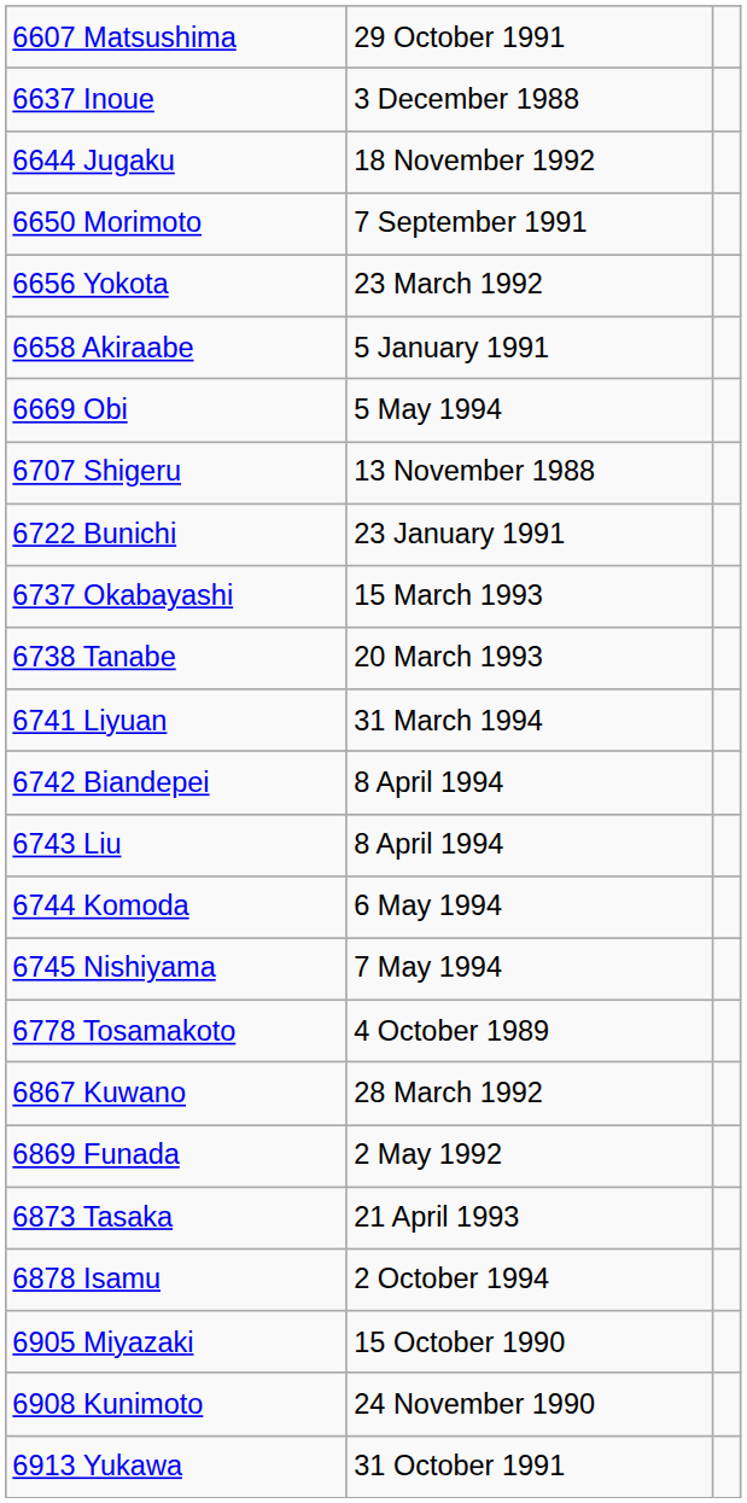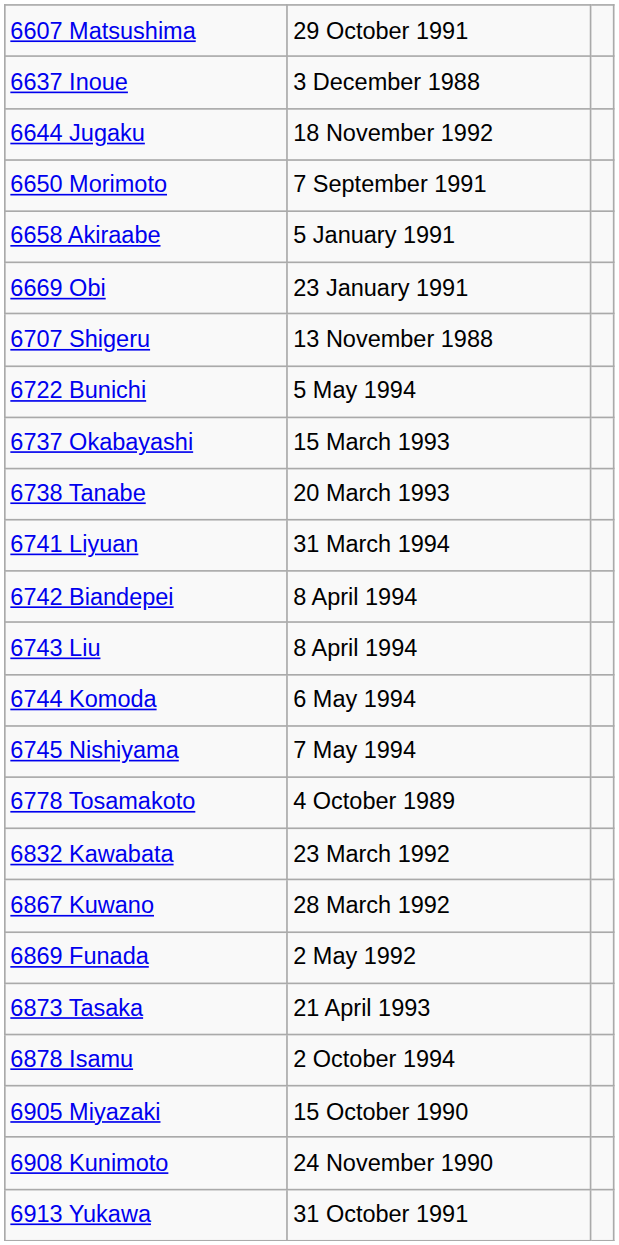 <table class="wikitable" style="font-size: 89%; float: left; width: 26em; margin-right: 1em; line-height: 1.65em">
 <tr>
 <td><a href='#'>6607 Matsushima</a></td>
 <td>29 October 1991</td>
 <td><small></small> </td>
 </tr>
 <tr>
 <td><a href='#'>6637 Inoue</a></td>
 <td>3 December 1988</td>
 <td><small></small> </td>
 </tr>
 <tr>
 <td><a href='#'>6644 Jugaku</a></td>
 <td>18 November 1992</td>
 <td><small></small> </td>
 </tr>
 <tr>
 <td><a href='#'>6650 Morimoto</a></td>
 <td>7 September 1991</td>
 <td><small></small> </td>
 </tr>
 <tr>
-<td><a href='#'>6656 Yokota</a></td>
-<td>23 March 1992</td>
-<td><small></small> </td>
-</tr>
-<tr>
 <td><a href='#'>6658 Akiraabe</a></td>
 <td>5 January 1991</td>
 <td><small></small> </td>
 </tr>
 <tr>
 <td><a href='#'>6669 Obi</a></td>
-<td>5 May 1994</td>
+<td>23 January 1991</td>
 <td><small></small> </td>
 </tr>
 <tr>
 <td><a href='#'>6707 Shigeru</a></td>
 <td>13 November 1988</td>
 <td><small></small> </td>
 </tr>
 <tr>
 <td><a href='#'>6722 Bunichi</a></td>
-<td>23 January 1991</td>
+<td>5 May 1994</td>
 <td><small></small> </td>
 </tr>
 <tr>
 <td><a href='#'>6737 Okabayashi</a></td>
 <td>15 March 1993</td>
 <td><small></small> </td>
 </tr>
 <tr>
 <td><a href='#'>6738 Tanabe</a></td>
 <td>20 March 1993</td>
 <td><small></small> </td>
 </tr>
 <tr>
 <td><a href='#'>6741 Liyuan</a></td>
 <td>31 March 1994</td>
 <td><small></small> </td>
 </tr>
 <tr>
 <td><a href='#'>6742 Biandepei</a></td>
 <td>8 April 1994</td>
 <td><small></small> </td>
 </tr>
 <tr>
 <td><a href='#'>6743 Liu</a></td>
 <td>8 April 1994</td>
 <td><small></small> </td>
 </tr>
 <tr>
 <td><a href='#'>6744 Komoda</a></td>
 <td>6 May 1994</td>
 <td><small></small> </td>
 </tr>
 <tr>
 <td><a href='#'>6745 Nishiyama</a></td>
 <td>7 May 1994</td>
 <td><small></small> </td>
 </tr>
 <tr>
 <td><a href='#'>6778 Tosamakoto</a></td>
 <td>4 October 1989</td>
 <td><small></small> </td>
 </tr>
 <tr>
+<td><a href='#'>6832 Kawabata</a></td>
+<td>23 March 1992</td>
+<td><small></small> </td>
+</tr>
+<tr>
 <td><a href='#'>6867 Kuwano</a></td>
 <td>28 March 1992</td>
 <td><small></small> </td>
 </tr>
 <tr>
 <td><a href='#'>6869 Funada</a></td>
 <td>2 May 1992</td>
 <td><small></small> </td>
 </tr>
 <tr>
 <td><a href='#'>6873 Tasaka</a></td>
 <td>21 April 1993</td>
 <td><small></small> </td>
 </tr>
 <tr>
 <td><a href='#'>6878 Isamu</a></td>
 <td>2 October 1994</td>
 <td><small></small> </td>
 </tr>
 <tr>
 <td><a href='#'>6905 Miyazaki</a></td>
 <td>15 October 1990</td>
 <td><small></small> </td>
 </tr>
 <tr>
 <td><a href='#'>6908 Kunimoto</a></td>
 <td>24 November 1990</td>
 <td><small></small> </td>
 </tr>
 <tr>
 <td><a href='#'>6913 Yukawa</a></td>
 <td>31 October 1991</td>
 <td><small></small> </td>
 </tr>
 </table>
